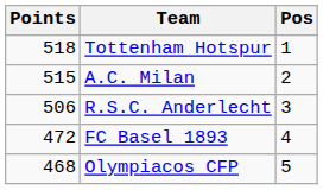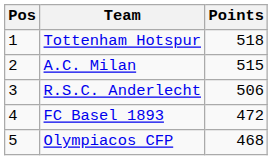 <table class="wikitable" style="font-size: 95%;">
 <tr>
+<th>Pos</th>
+<th>Team</th>
 <th>Points</th>
-<th>Team</th>
-<th>Pos</th>
 </tr>
 <tr>
+<td>1</td>
+<td> <a href='#'>Tottenham Hotspur</a></td>
 <td align="right">518</td>
-<td> <a href='#'>Tottenham Hotspur</a></td>
-<td>1</td>
 </tr>
 <tr>
+<td>2</td>
+<td> <a href='#'>A.C. Milan</a></td>
 <td align="right">515</td>
-<td> <a href='#'>A.C. Milan</a></td>
-<td>2</td>
 </tr>
 <tr>
+<td>3</td>
+<td> <a href='#'>R.S.C. Anderlecht</a></td>
 <td align="right">506</td>
-<td> <a href='#'>R.S.C. Anderlecht</a></td>
-<td>3</td>
 </tr>
 <tr>
+<td>4</td>
+<td> <a href='#'>FC Basel 1893</a></td>
 <td align="right">472</td>
-<td> <a href='#'>FC Basel 1893</a></td>
-<td>4</td>
 </tr>
 <tr>
+<td>5</td>
+<td> <a href='#'>Olympiacos CFP</a></td>
 <td align="right">468</td>
-<td> <a href='#'>Olympiacos CFP</a></td>
-<td>5</td>
 </tr>
 </table>
